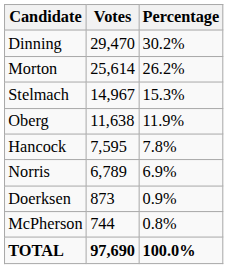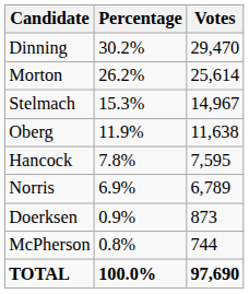 <table class="wikitable">
 <tr>
 <th>Candidate</th>
+<th>Percentage</th>
 <th>Votes</th>
-<th>Percentage</th>
 </tr>
 <tr>
 <td>Dinning</td>
+<td>30.2%</td>
 <td>29,470</td>
-<td>30.2%</td>
 </tr>
 <tr>
 <td>Morton</td>
+<td>26.2%</td>
 <td>25,614</td>
-<td>26.2%</td>
 </tr>
 <tr>
 <td>Stelmach</td>
+<td>15.3%</td>
 <td>14,967</td>
-<td>15.3%</td>
 </tr>
 <tr>
 <td>Oberg</td>
+<td>11.9%</td>
 <td>11,638</td>
-<td>11.9%</td>
 </tr>
 <tr>
 <td>Hancock</td>
+<td>7.8%</td>
 <td>7,595</td>
-<td>7.8%</td>
 </tr>
 <tr>
 <td>Norris</td>
+<td>6.9%</td>
 <td>6,789</td>
-<td>6.9%</td>
 </tr>
 <tr>
 <td>Doerksen</td>
+<td>0.9%</td>
 <td>873</td>
-<td>0.9%</td>
 </tr>
 <tr>
 <td>McPherson</td>
+<td>0.8%</td>
 <td>744</td>
-<td>0.8%</td>
 </tr>
 <tr>
 <td><strong>TOTAL</strong></td>
+<td><strong>100.0%</strong></td>
 <td><strong>97,690</strong></td>
-<td><strong>100.0%</strong></td>
 </tr>
 </table>
